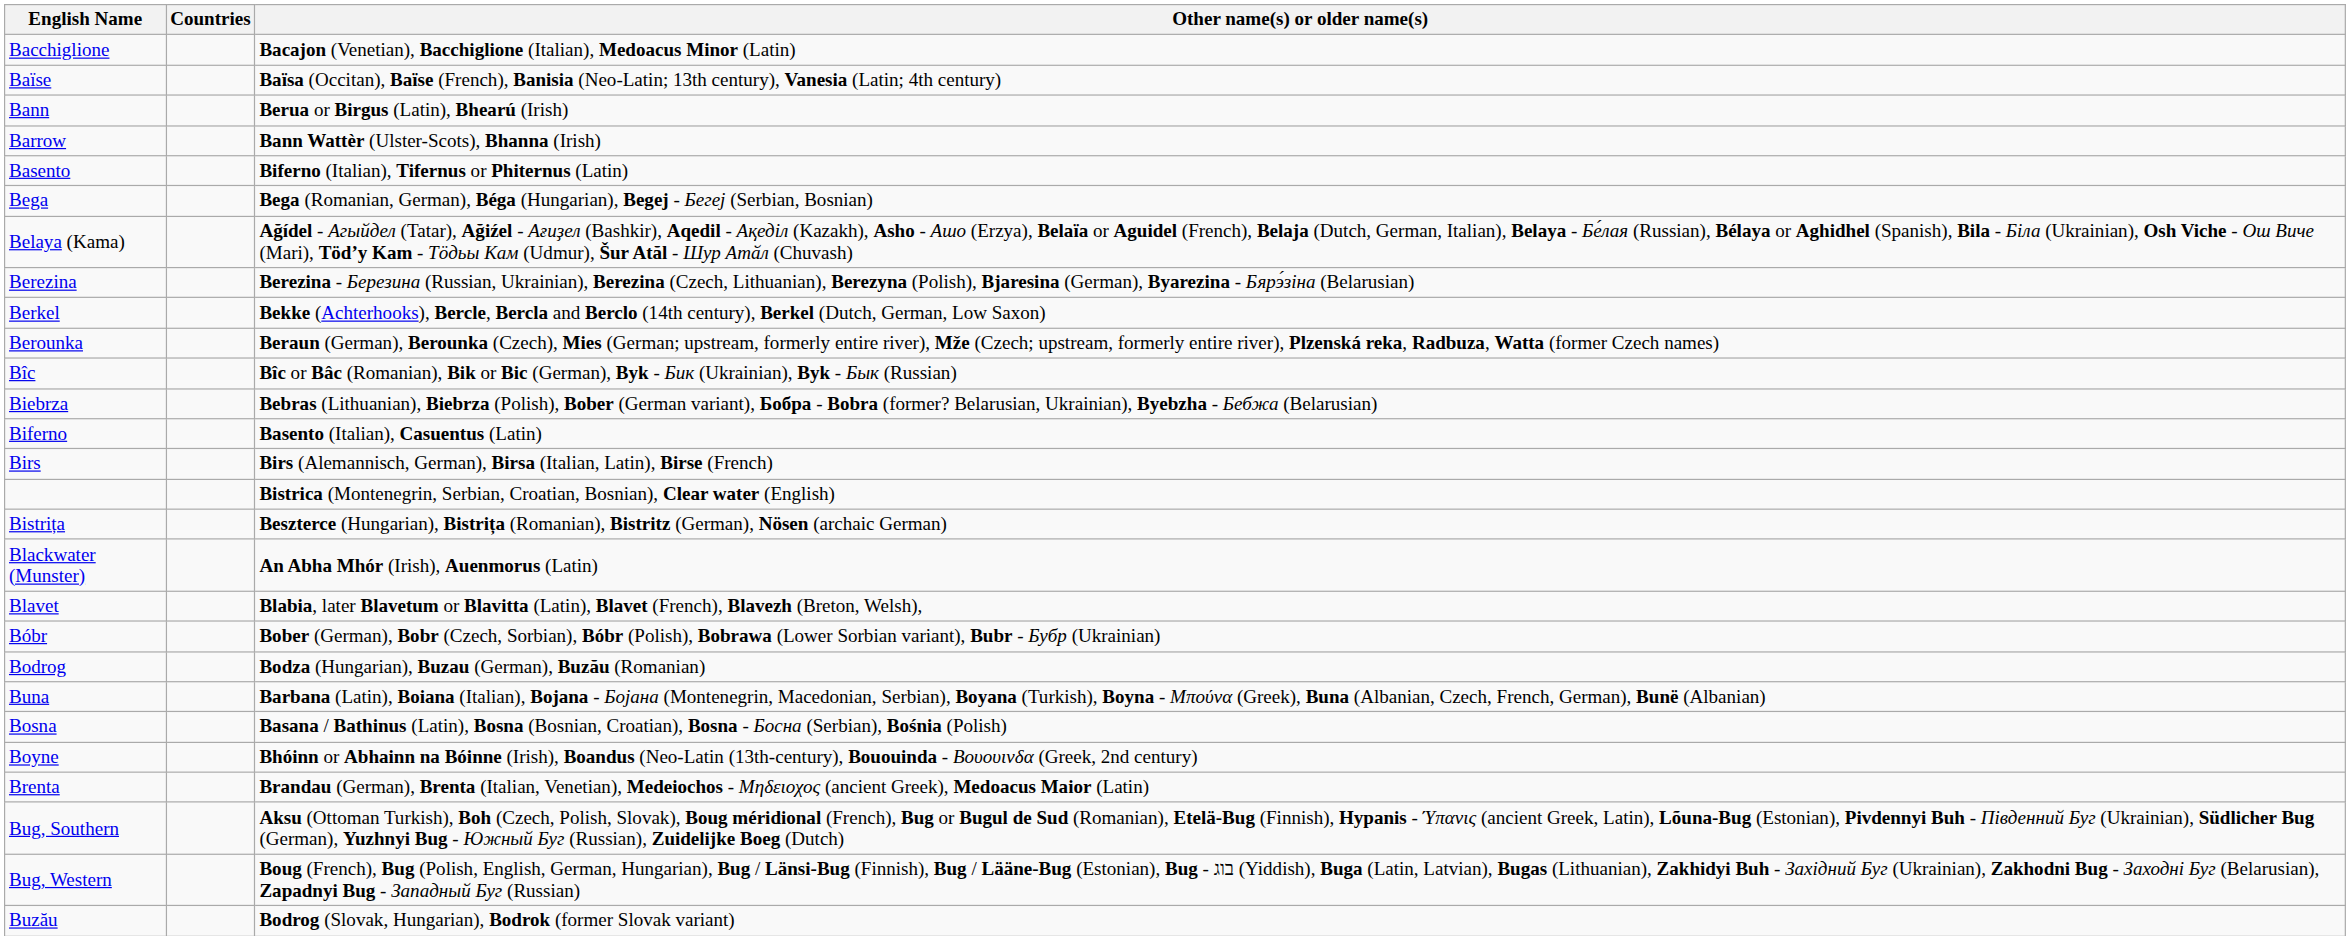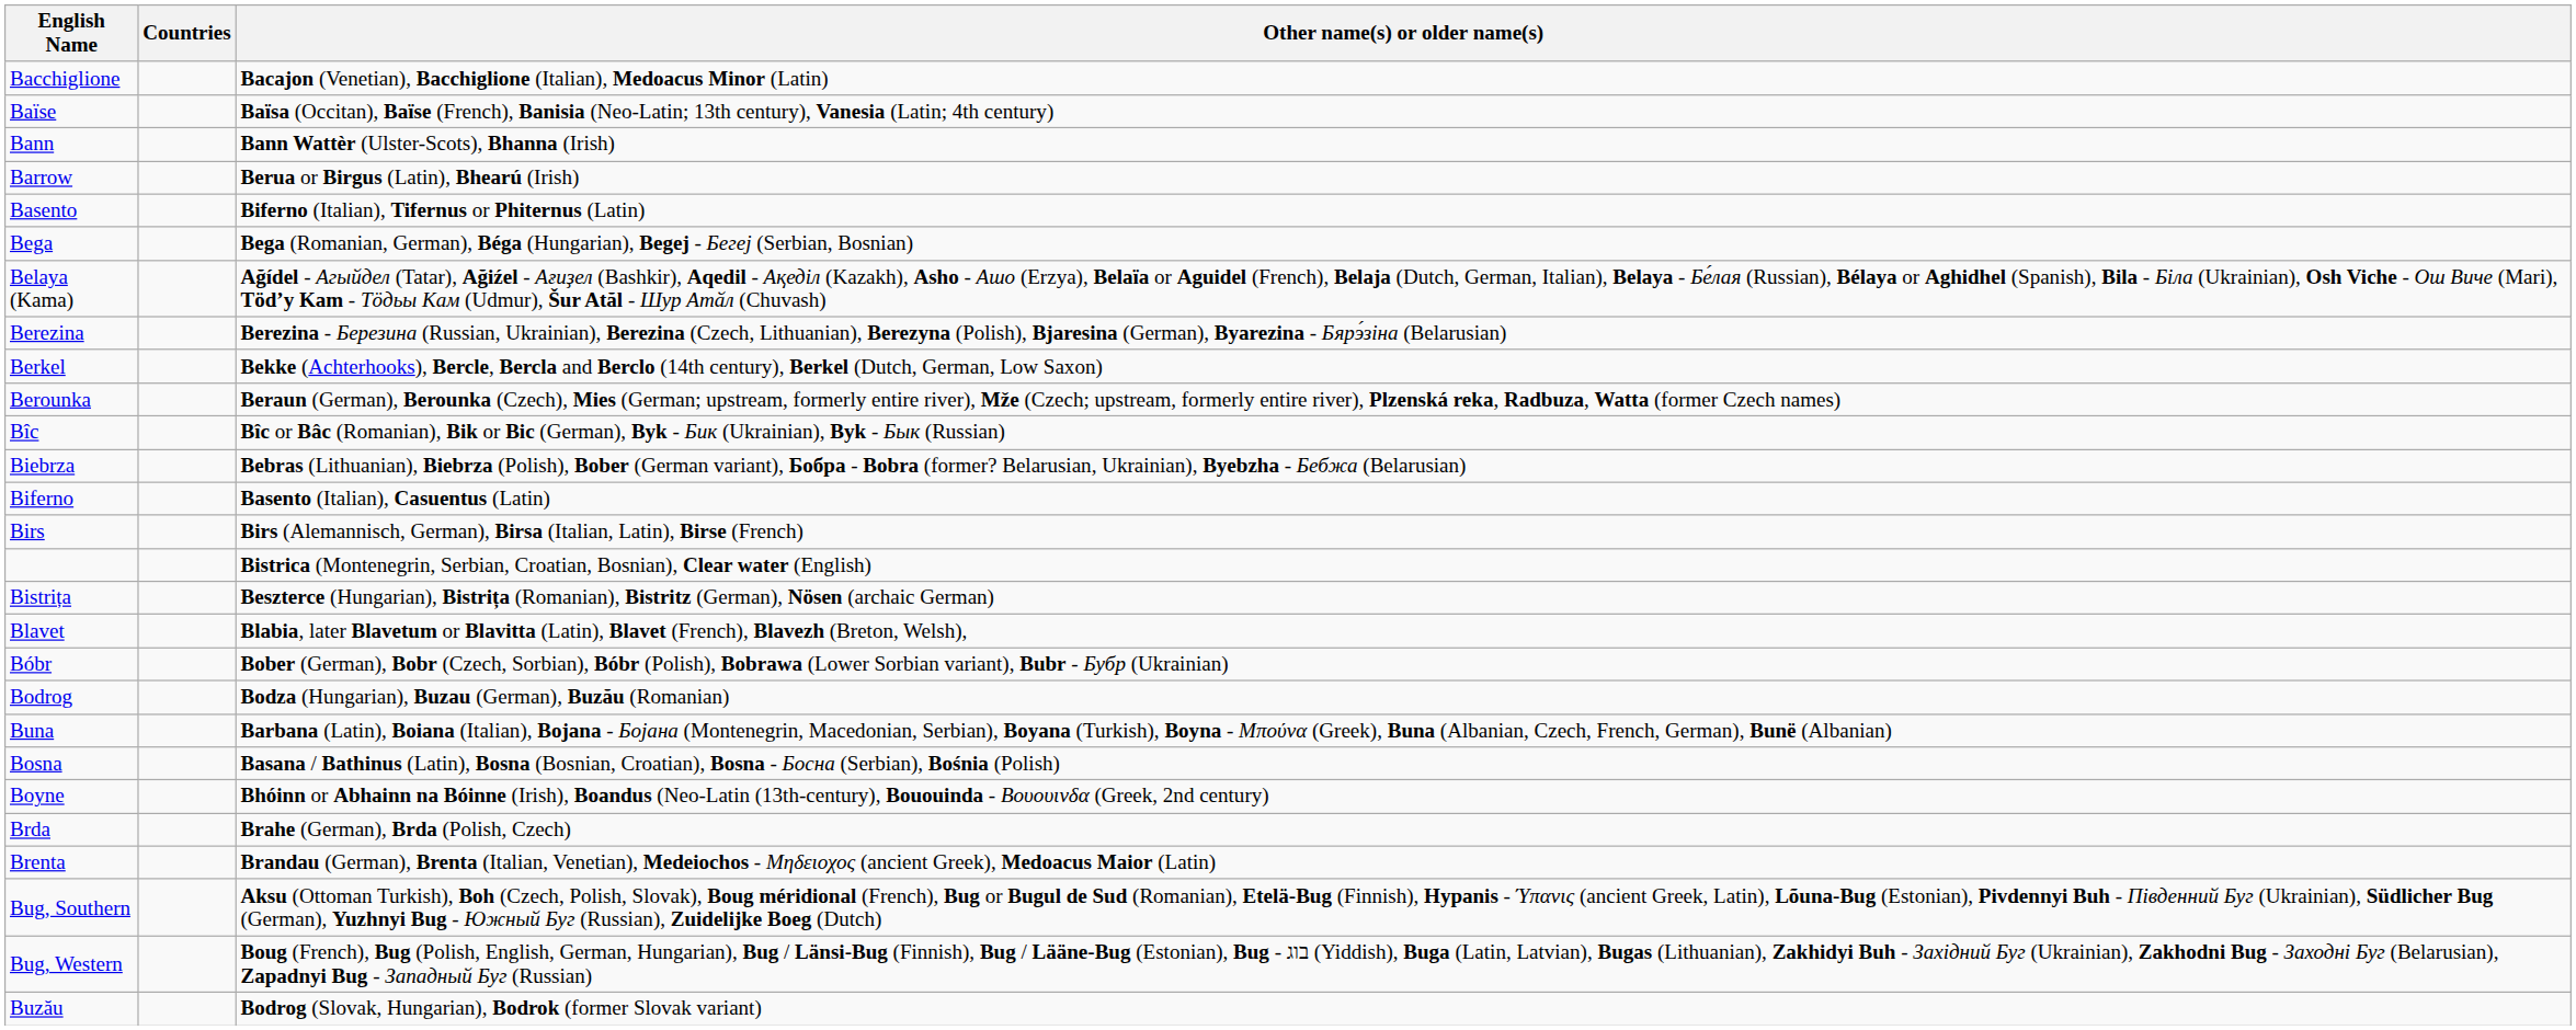 <table class=wikitable>
 <tr>
 <th>English Name</th>
 <th>Countries</th>
 <th>Other name(s) or older name(s)</th>
 </tr>
 <tr>
 <td><a href='#'>Bacchiglione</a></td>
 <td></td>
 <td><strong>Bacajon</strong> (Venetian), <strong>Bacchiglione</strong> (Italian), <strong>Medoacus Minor</strong> (Latin)</td>
 </tr>
 <tr>
 <td><a href='#'>Baïse</a></td>
 <td></td>
 <td><strong>Baïsa</strong> (Occitan), <strong>Baïse</strong> (French), <strong>Banisia</strong> (Neo-Latin; 13th century), <strong>Vanesia</strong> (Latin; 4th century)</td>
 </tr>
 <tr>
 <td><a href='#'>Bann</a></td>
 <td></td>
-<td><strong>Berua</strong> or <strong>Birgus</strong> (Latin), <strong>Bhearú</strong> (Irish)</td>
+<td><strong>Bann Wattèr</strong> (Ulster-Scots), <strong>Bhanna</strong> (Irish)</td>
 </tr>
 <tr>
 <td><a href='#'>Barrow</a></td>
 <td></td>
-<td><strong>Bann Wattèr</strong> (Ulster-Scots), <strong>Bhanna</strong> (Irish)</td>
+<td><strong>Berua</strong> or <strong>Birgus</strong> (Latin), <strong>Bhearú</strong> (Irish)</td>
 </tr>
 <tr>
 <td><a href='#'>Basento</a></td>
 <td></td>
 <td><strong>Biferno</strong> (Italian), <strong>Tifernus</strong> or <strong>Phiternus</strong> (Latin)</td>
 </tr>
 <tr>
 <td><a href='#'>Bega</a></td>
 <td> </td>
 <td><strong>Bega</strong> (Romanian, German), <strong>Béga</strong> (Hungarian), <strong>Begej</strong> - <em>Бегеј</em> (Serbian, Bosnian)</td>
 </tr>
 <tr>
 <td><a href='#'>Belaya</a> (Kama)</td>
 <td></td>
 <td><strong>Ağídel</strong> - <em>Агыйдел</em> (Tatar), <strong>Ağiźel</strong> - <em>Ағиҙел</em> (Bashkir), <strong>Aqedil</strong> - <em>Ақеділ</em> (Kazakh), <strong>Asho</strong> - <em>Ашо</em> (Erzya), <strong>Belaïa</strong> or <strong>Aguidel</strong> (French), <strong>Belaja</strong> (Dutch, German, Italian), <strong>Belaya</strong> - <em>Бе́лая</em> (Russian), <strong>Bélaya</strong> or <strong>Aghidhel</strong> (Spanish), <strong>Bila</strong> - <em>Біла</em> (Ukrainian), <strong>Osh Viche</strong> - <em>Ош Виче</em> (Mari), <strong>Töd’y Kam</strong> - <em>Тӧдьы Кам</em> (Udmur), <strong>Šur Atăl</strong> - <em>Шур Атӑл</em> (Chuvash)</td>
 </tr>
 <tr>
 <td><a href='#'>Berezina</a></td>
 <td></td>
 <td><strong>Berezina</strong> - <em>Березина</em> (Russian, Ukrainian), <strong>Berezina</strong> (Czech, Lithuanian), <strong>Berezyna</strong> (Polish), <strong>Bjaresina</strong> (German), <strong>Byarezina</strong> - <em>Бярэ́зіна</em> (Belarusian)</td>
 </tr>
 <tr>
 <td><a href='#'>Berkel</a></td>
 <td> </td>
 <td><strong>Bekke</strong> (<a href='#'>Achterhooks</a>), <strong>Bercle</strong>, <strong>Bercla</strong> and <strong>Berclo</strong> (14th century), <strong>Berkel</strong> (Dutch, German, Low Saxon)</td>
 </tr>
 <tr>
 <td><a href='#'>Berounka</a></td>
 <td></td>
 <td><strong>Beraun</strong> (German), <strong>Berounka</strong> (Czech), <strong>Mies</strong> (German; upstream, formerly entire river), <strong>Mže</strong> (Czech; upstream, formerly entire river), <strong>Plzenská reka</strong>, <strong>Radbuza</strong>, <strong>Watta</strong> (former Czech names)</td>
 </tr>
 <tr>
 <td><a href='#'>Bîc</a></td>
 <td></td>
 <td><strong>Bîc</strong> or <strong>Bâc</strong> (Romanian), <strong>Bik</strong> or <strong>Bic</strong> (German), <strong>Byk</strong> - <em>Бик</em> (Ukrainian), <strong>Byk</strong> - <em>Бык</em> (Russian)</td>
 </tr>
 <tr>
 <td><a href='#'>Biebrza</a></td>
 <td></td>
 <td><strong>Bebras</strong> (Lithuanian), <strong>Biebrza</strong> (Polish), <strong>Bober</strong> (German variant), <strong>Бобра</strong> - <strong>Bobra</strong> (former? Belarusian, Ukrainian), <strong>Byebzha</strong> - <em>Бебжа</em> (Belarusian)</td>
 </tr>
 <tr>
 <td><a href='#'>Biferno</a></td>
 <td></td>
 <td><strong>Basento</strong> (Italian), <strong>Casuentus</strong> (Latin)</td>
 </tr>
 <tr>
 <td><a href='#'>Birs</a></td>
 <td></td>
 <td><strong>Birs</strong> (Alemannisch, German), <strong>Birsa</strong> (Italian, Latin), <strong>Birse</strong> (French)</td>
 </tr>
 <tr>
 <td></td>
 <td></td>
 <td><strong>Bistrica</strong> (Montenegrin, Serbian, Croatian, Bosnian), <strong>Clear water</strong> (English)</td>
 </tr>
 <tr>
 <td><a href='#'>Bistrița</a></td>
 <td></td>
 <td><strong>Beszterce</strong> (Hungarian), <strong>Bistrița</strong> (Romanian), <strong>Bistritz</strong> (German), <strong>Nösen</strong> (archaic German)</td>
 </tr>
 <tr>
-<td><a href='#'>Blackwater (Munster)</a></td>
-<td></td>
-<td><strong>An Abha Mhór</strong> (Irish), <strong>Auenmorus</strong> (Latin)</td>
-</tr>
-<tr>
 <td><a href='#'>Blavet</a></td>
 <td></td>
 <td><strong>Blabia</strong>, later <strong>Blavetum</strong> or <strong>Blavitta</strong> (Latin), <strong>Blavet</strong> (French), <strong>Blavezh</strong> (Breton, Welsh),</td>
 </tr>
 <tr>
 <td><a href='#'>Bóbr</a></td>
 <td> </td>
 <td><strong>Bober</strong> (German), <strong>Bobr</strong> (Czech, Sorbian), <strong>Bóbr</strong> (Polish), <strong>Bobrawa</strong> (Lower Sorbian variant), <strong>Bubr</strong> - <em>Бубр</em> (Ukrainian)</td>
 </tr>
 <tr>
 <td><a href='#'>Bodrog</a></td>
 <td> </td>
 <td><strong>Bodza</strong> (Hungarian), <strong>Buzau</strong> (German), <strong>Buzău</strong> (Romanian)</td>
 </tr>
 <tr>
 <td><a href='#'>Buna</a></td>
 <td> </td>
 <td><strong>Barbana</strong> (Latin), <strong>Boiana</strong> (Italian), <strong>Bojana</strong> - <em>Бојана</em> (Montenegrin, Macedonian, Serbian), <strong>Boyana</strong> (Turkish), <strong>Boyna</strong> - <em>Μπούνα</em> (Greek), <strong>Buna</strong> (Albanian, Czech, French, German), <strong>Bunë</strong> (Albanian)</td>
 </tr>
 <tr>
 <td><a href='#'>Bosna</a></td>
 <td></td>
 <td><strong>Basana</strong> / <strong>Bathinus</strong> (Latin), <strong>Bosna</strong> (Bosnian, Croatian), <strong>Bosna</strong> - <em>Босна</em> (Serbian), <strong>Bośnia</strong> (Polish)</td>
 </tr>
 <tr>
 <td><a href='#'>Boyne</a></td>
 <td></td>
 <td><strong>Bhóinn</strong> or <strong>Abhainn na Bóinne</strong> (Irish), <strong>Boandus</strong> (Neo-Latin (13th-century), <strong>Bououinda</strong> - <em>Βουουινδα</em> (Greek, 2nd century)</td>
 </tr>
 <tr>
+<td><a href='#'>Brda</a></td>
+<td></td>
+<td><strong>Brahe</strong> (German), <strong>Brda</strong> (Polish, Czech)</td>
+</tr>
+<tr>
 <td><a href='#'>Brenta</a></td>
 <td></td>
 <td><strong>Brandau</strong> (German), <strong>Brenta</strong> (Italian, Venetian), <strong>Medeiochos</strong> - <em>Μηδειοχος</em> (ancient Greek), <strong>Medoacus Maior</strong> (Latin)</td>
 </tr>
 <tr>
 <td><a href='#'>Bug, Southern</a></td>
 <td></td>
 <td><strong>Aksu</strong> (Ottoman Turkish), <strong>Boh</strong> (Czech, Polish, Slovak), <strong>Boug méridional</strong> (French), <strong>Bug</strong> or <strong>Bugul de Sud</strong> (Romanian), <strong>Etelä-Bug</strong> (Finnish), <strong>Hypanis</strong> - <em>Ύπανις</em> (ancient Greek, Latin), <strong>Lõuna-Bug</strong> (Estonian), <strong>Pivdennyi Buh</strong> - <em>Південний Буг</em> (Ukrainian), <strong>Südlicher Bug</strong> (German), <strong>Yuzhnyi Bug</strong> - <em>Южный Буг</em> (Russian), <strong>Zuidelijke Boeg</strong> (Dutch)</td>
 </tr>
 <tr>
 <td><a href='#'>Bug, Western</a></td>
 <td>  </td>
 <td><strong>Boug</strong> (French), <strong>Bug</strong> (Polish, English, German, Hungarian), <strong>Bug</strong> / <strong>Länsi-Bug</strong> (Finnish), <strong>Bug</strong> / <strong>Lääne-Bug</strong> (Estonian), <strong>Bug</strong> - בוג (Yiddish), <strong>Buga</strong> (Latin, Latvian),  <strong>Bugas</strong> (Lithuanian), <strong>Zakhidyi Buh</strong> - <em>Західний Буг</em> (Ukrainian), <strong>Zakhodni Bug</strong> - <em>Заходні Буг</em> (Belarusian), <strong>Zapadnyi Bug</strong> - <em>Западный Буг</em> (Russian)</td>
 </tr>
 <tr>
 <td><a href='#'>Buzău</a></td>
 <td></td>
 <td><strong>Bodrog</strong> (Slovak, Hungarian), <strong>Bodrok</strong> (former Slovak variant)</td>
 </tr>
 </table>
